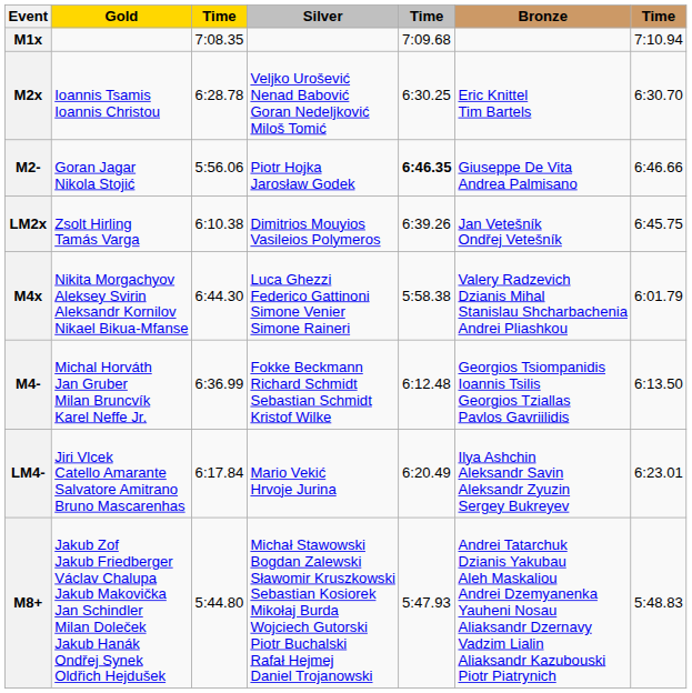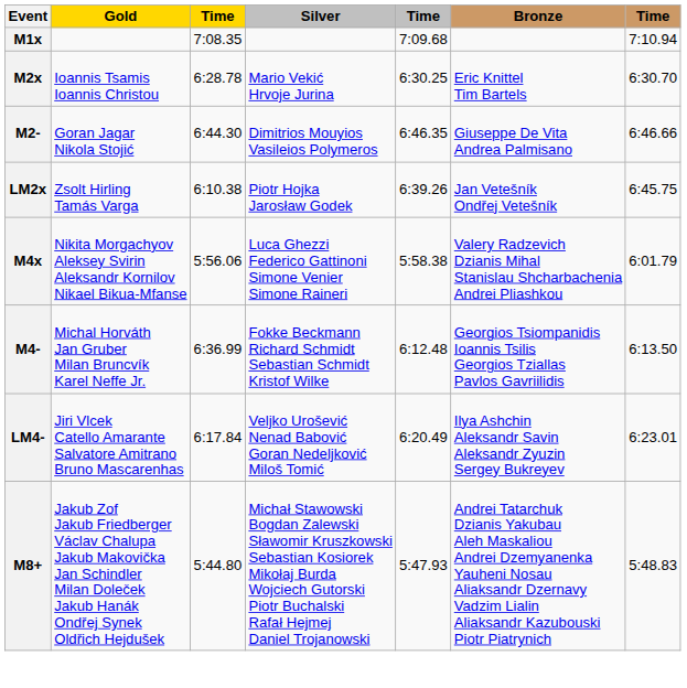 <table class="wikitable">
 <tr>
 <th scope="col">Event</th>
 <th scope="col" style="background:gold;">Gold</th>
 <th scope="col" style="background:gold;">Time</th>
 <th scope="col" style="background:silver;">Silver</th>
 <th scope="col" style="background:silver;">Time</th>
 <th scope="col" style="background:#c96;">Bronze</th>
 <th scope="col" style="background:#c96;">Time</th>
 </tr>
 <tr>
 <th scope="row">M1x</th>
 <td></td>
 <td>7:08.35</td>
 <td></td>
 <td>7:09.68</td>
 <td></td>
 <td>7:10.94</td>
 </tr>
 <tr>
 <th scope="row">M2x</th>
 <td><br> <a href='#'>Ioannis Tsamis</a><br> <a href='#'>Ioannis Christou</a></td>
 <td>6:28.78</td>
-<td><br> <a href='#'>Veljko Urošević</a><br> <a href='#'>Nenad Babović</a><br> <a href='#'>Goran Nedeljković</a><br> <a href='#'>Miloš Tomić</a></td>
+<td><br> <a href='#'>Mario Vekić</a><br> <a href='#'>Hrvoje Jurina</a></td>
 <td>6:30.25</td>
 <td><br> <a href='#'>Eric Knittel</a><br> <a href='#'>Tim Bartels</a></td>
 <td>6:30.70</td>
 </tr>
 <tr>
 <th scope="row">M2-</th>
 <td><br> <a href='#'>Goran Jagar</a><br> <a href='#'>Nikola Stojić</a></td>
-<td>5:56.06</td>
-<td><br> <a href='#'>Piotr Hojka</a><br> <a href='#'>Jarosław Godek</a></td>
-<td><strong>6:46.35</strong></td>
+<td>6:44.30</td>
+<td><br> <a href='#'>Dimitrios Mouyios</a><br> <a href='#'>Vasileios Polymeros</a></td>
+<td>6:46.35</td>
 <td><br> <a href='#'>Giuseppe De Vita</a><br> <a href='#'>Andrea Palmisano</a></td>
 <td>6:46.66</td>
 </tr>
 <tr>
 <th scope="row">LM2x</th>
 <td><br> <a href='#'>Zsolt Hirling</a><br> <a href='#'>Tamás Varga</a></td>
 <td>6:10.38</td>
-<td><br> <a href='#'>Dimitrios Mouyios</a><br> <a href='#'>Vasileios Polymeros</a></td>
+<td><br> <a href='#'>Piotr Hojka</a><br> <a href='#'>Jarosław Godek</a></td>
 <td>6:39.26</td>
 <td><br> <a href='#'>Jan Vetešník</a><br> <a href='#'>Ondřej Vetešník</a></td>
 <td>6:45.75</td>
 </tr>
 <tr>
 <th scope="row">M4x</th>
 <td><br> <a href='#'>Nikita Morgachyov</a><br> <a href='#'>Aleksey Svirin</a> <br> <a href='#'>Aleksandr Kornilov</a> <br> <a href='#'>Nikael Bikua-Mfanse</a></td>
-<td>6:44.30</td>
+<td>5:56.06</td>
 <td><br> <a href='#'>Luca Ghezzi</a><br> <a href='#'>Federico Gattinoni</a><br> <a href='#'>Simone Venier</a><br> <a href='#'>Simone Raineri</a></td>
 <td>5:58.38</td>
 <td><br> <a href='#'>Valery Radzevich</a><br> <a href='#'>Dzianis Mihal</a><br> <a href='#'>Stanislau Shcharbachenia</a><br> <a href='#'>Andrei Pliashkou</a></td>
 <td>6:01.79</td>
 </tr>
 <tr>
 <th scope="row">M4-</th>
 <td><br> <a href='#'>Michal Horváth</a> <br> <a href='#'>Jan Gruber</a> <br> <a href='#'>Milan Bruncvík</a> <br> <a href='#'>Karel Neffe Jr.</a></td>
 <td>6:36.99</td>
 <td><br> <a href='#'>Fokke Beckmann</a><br> <a href='#'>Richard Schmidt</a><br> <a href='#'>Sebastian Schmidt</a><br> <a href='#'>Kristof Wilke</a></td>
 <td>6:12.48</td>
 <td><br> <a href='#'>Georgios Tsiompanidis</a><br> <a href='#'>Ioannis Tsilis</a><br> <a href='#'>Georgios Tziallas</a><br> <a href='#'>Pavlos Gavriilidis</a></td>
 <td>6:13.50</td>
 </tr>
 <tr>
 <th scope="row">LM4-</th>
 <td><br> <a href='#'>Jiri Vlcek</a> <br> <a href='#'>Catello Amarante</a> <br> <a href='#'>Salvatore Amitrano</a> <br> <a href='#'>Bruno Mascarenhas</a></td>
 <td>6:17.84</td>
-<td><br> <a href='#'>Mario Vekić</a><br> <a href='#'>Hrvoje Jurina</a></td>
+<td><br> <a href='#'>Veljko Urošević</a><br> <a href='#'>Nenad Babović</a><br> <a href='#'>Goran Nedeljković</a><br> <a href='#'>Miloš Tomić</a></td>
 <td>6:20.49</td>
 <td><br> <a href='#'>Ilya Ashchin</a><br> <a href='#'>Aleksandr Savin</a><br> <a href='#'>Aleksandr Zyuzin</a><br> <a href='#'>Sergey Bukreyev</a></td>
 <td>6:23.01</td>
 </tr>
 <tr>
 <th scope="row">M8+</th>
 <td><br> <a href='#'>Jakub Zof</a> <br> <a href='#'>Jakub Friedberger</a> <br> <a href='#'>Václav Chalupa</a> <br> <a href='#'>Jakub Makovička</a> <br> <a href='#'>Jan Schindler</a> <br> <a href='#'>Milan Doleček</a><br> <a href='#'>Jakub Hanák</a> <br> <a href='#'>Ondřej Synek</a> <br> <a href='#'>Oldřich Hejdušek</a></td>
 <td>5:44.80</td>
 <td><br> <a href='#'>Michał Stawowski</a><br> <a href='#'>Bogdan Zalewski</a><br> <a href='#'>Sławomir Kruszkowski</a><br> <a href='#'>Sebastian Kosiorek</a><br> <a href='#'>Mikołaj Burda</a><br> <a href='#'>Wojciech Gutorski</a><br> <a href='#'>Piotr Buchalski</a><br> <a href='#'>Rafał Hejmej</a><br> <a href='#'>Daniel Trojanowski</a></td>
 <td>5:47.93</td>
 <td><br> <a href='#'>Andrei Tatarchuk</a><br> <a href='#'>Dzianis Yakubau</a><br> <a href='#'>Aleh Maskaliou</a><br> <a href='#'>Andrei Dzemyanenka</a><br> <a href='#'>Yauheni Nosau</a><br> <a href='#'>Aliaksandr Dzernavy</a><br> <a href='#'>Vadzim Lialin</a><br> <a href='#'>Aliaksandr Kazubouski</a><br> <a href='#'>Piotr Piatrynich</a></td>
 <td>5:48.83</td>
 </tr>
 </table>
